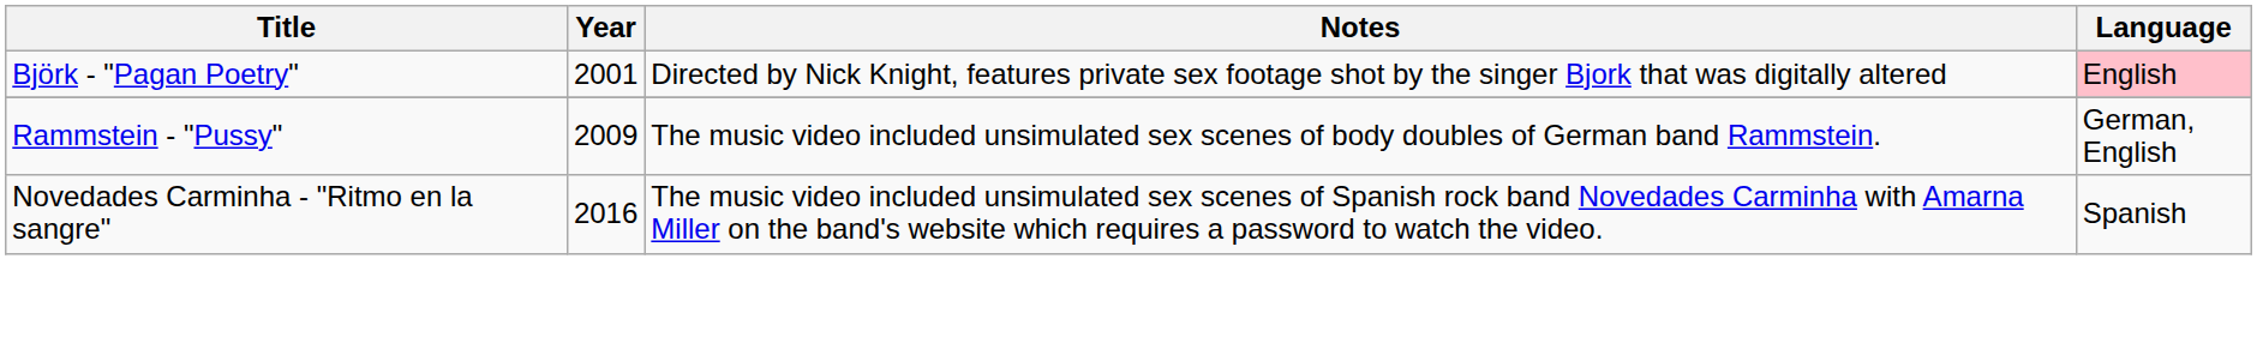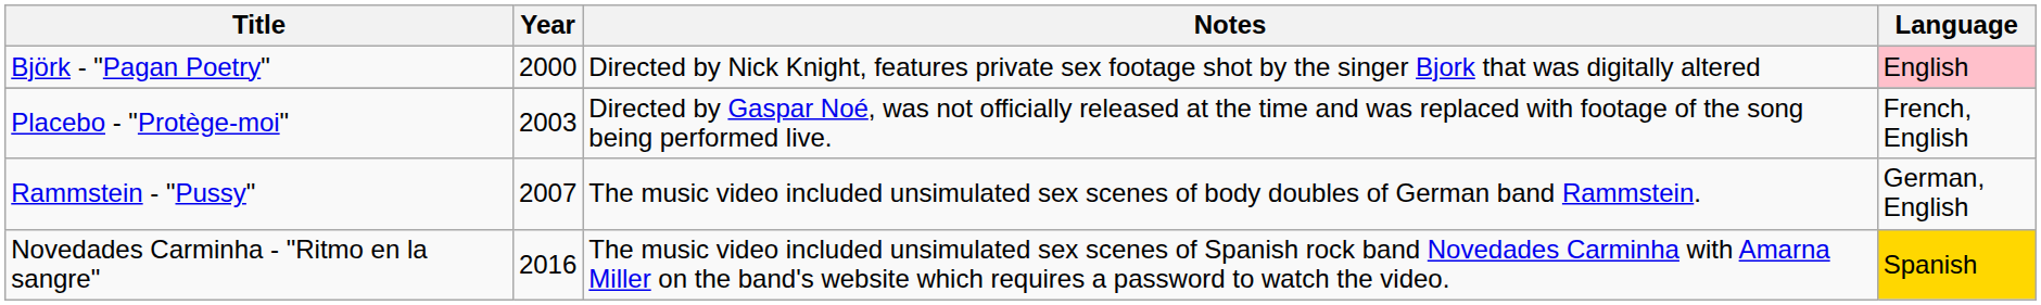 <table class="wikitable sortable">
 <tr>
 <th style="width:25%;">Title</th>
 <th>Year</th>
 <th scope="col" class="unsotrtable">Notes</th>
 <th style="width:90px;">Language</th>
 </tr>
 <tr>
 <td><a href='#'>Björk</a> - "<a href='#'>Pagan Poetry</a>"</td>
-<td>2001</td>
+<td>2000</td>
 <td>Directed by Nick Knight, features private sex footage shot by the singer <a href='#'>Bjork</a> that was digitally altered</td>
 <td style="background: pink;">English</td>
 </tr>
 <tr>
 </tr>
 <tr>
+<td><a href='#'>Placebo</a> - "<a href='#'>Protège-moi</a>"</td>
+<td>2003</td>
+<td>Directed by <a href='#'>Gaspar Noé</a>, was not officially released at the time and was replaced with footage of the song being performed live.</td>
+<td>French, English</td>
+</tr>
+<tr>
 <td><a href='#'>Rammstein</a> - "<a href='#'>Pussy</a>"</td>
-<td>2009</td>
+<td>2007</td>
 <td>The music video included unsimulated sex scenes of body doubles of German band <a href='#'>Rammstein</a>.</td>
 <td>German, English</td>
 </tr>
 <tr>
 <td>Novedades Carminha - "Ritmo en la sangre"</td>
 <td>2016</td>
 <td>The music video included unsimulated sex scenes of Spanish rock band <a href='#'>Novedades Carminha</a> with <a href='#'>Amarna Miller</a> on the band's website which requires a password to watch the video.</td>
-<td>Spanish</td>
+<td style="background: gold;">Spanish</td>
 </tr>
 </table>
